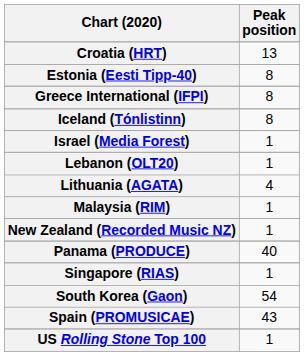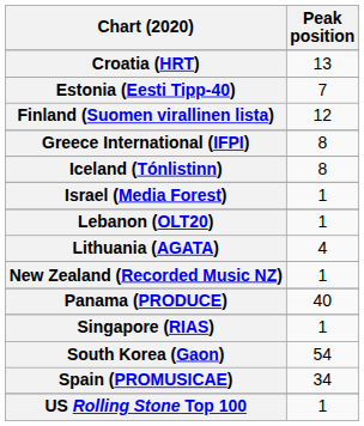 <table class="wikitable sortable plainrowheaders" style="text-align:center">
 <tr>
 <th scope="col">Chart (2020)</th>
 <th scope="col">Peak<br>position</th>
 </tr>
 <tr>
 </tr>
 <tr>
 </tr>
 <tr>
 </tr>
 <tr>
 </tr>
 <tr>
 </tr>
 <tr>
 </tr>
 <tr>
 </tr>
 <tr>
 </tr>
 <tr>
 <th scope="row">Croatia (<a href='#'>HRT</a>)</th>
 <td>13</td>
 </tr>
 <tr>
 </tr>
 <tr>
 </tr>
 <tr>
 <th scope="row">Estonia (<a href='#'>Eesti Tipp-40</a>)</th>
-<td>8</td>
+<td>7</td>
+</tr>
+<tr>
+<th scope="row">Finland (<a href='#'>Suomen virallinen lista</a>)</th>
+<td>12</td>
 </tr>
 <tr>
 </tr>
 <tr>
 </tr>
 <tr>
 </tr>
 <tr>
 <th scope="row">Greece International (<a href='#'>IFPI</a>)</th>
 <td>8</td>
 </tr>
 <tr>
 </tr>
 <tr>
 </tr>
 <tr>
 <th scope="row">Iceland (<a href='#'>Tónlistinn</a>)</th>
 <td>8</td>
 </tr>
 <tr>
 </tr>
 <tr>
 <th scope="row">Israel (<a href='#'>Media Forest</a>)</th>
 <td>1</td>
 </tr>
 <tr>
 </tr>
 <tr>
 </tr>
 <tr>
 <th scope="row">Lebanon (<a href='#'>OLT20</a>)</th>
 <td>1</td>
 </tr>
 <tr>
 <th scope="row">Lithuania (<a href='#'>AGATA</a>)</th>
 <td>4</td>
 </tr>
 <tr>
-<th scope="row">Malaysia (<a href='#'>RIM</a>)</th>
-<td>1</td>
-</tr>
-<tr>
 </tr>
 <tr>
 </tr>
 <tr>
 <th scope="row">New Zealand (<a href='#'>Recorded Music NZ</a>)</th>
 <td>1</td>
 </tr>
 <tr>
 </tr>
 <tr>
 <th scope="row">Panama (<a href='#'>PRODUCE</a>)</th>
 <td>40</td>
 </tr>
 <tr>
 </tr>
 <tr>
 </tr>
 <tr>
 </tr>
 <tr>
 <th scope="row">Singapore (<a href='#'>RIAS</a>)</th>
 <td>1</td>
 </tr>
 <tr>
 <th scope="row">South Korea (<a href='#'>Gaon</a>)</th>
 <td>54</td>
 </tr>
 <tr>
 <th scope="row">Spain (<a href='#'>PROMUSICAE</a>)</th>
-<td>43</td>
+<td>34</td>
 </tr>
 <tr>
 </tr>
 <tr>
 </tr>
 <tr>
 </tr>
 <tr>
 </tr>
 <tr>
 </tr>
 <tr>
 </tr>
 <tr>
 </tr>
 <tr>
 </tr>
 <tr>
 </tr>
 <tr>
 <th scope="row">US <a href='#'><em>Rolling Stone</em> Top 100</a></th>
 <td>1</td>
 </tr>
 </table>
